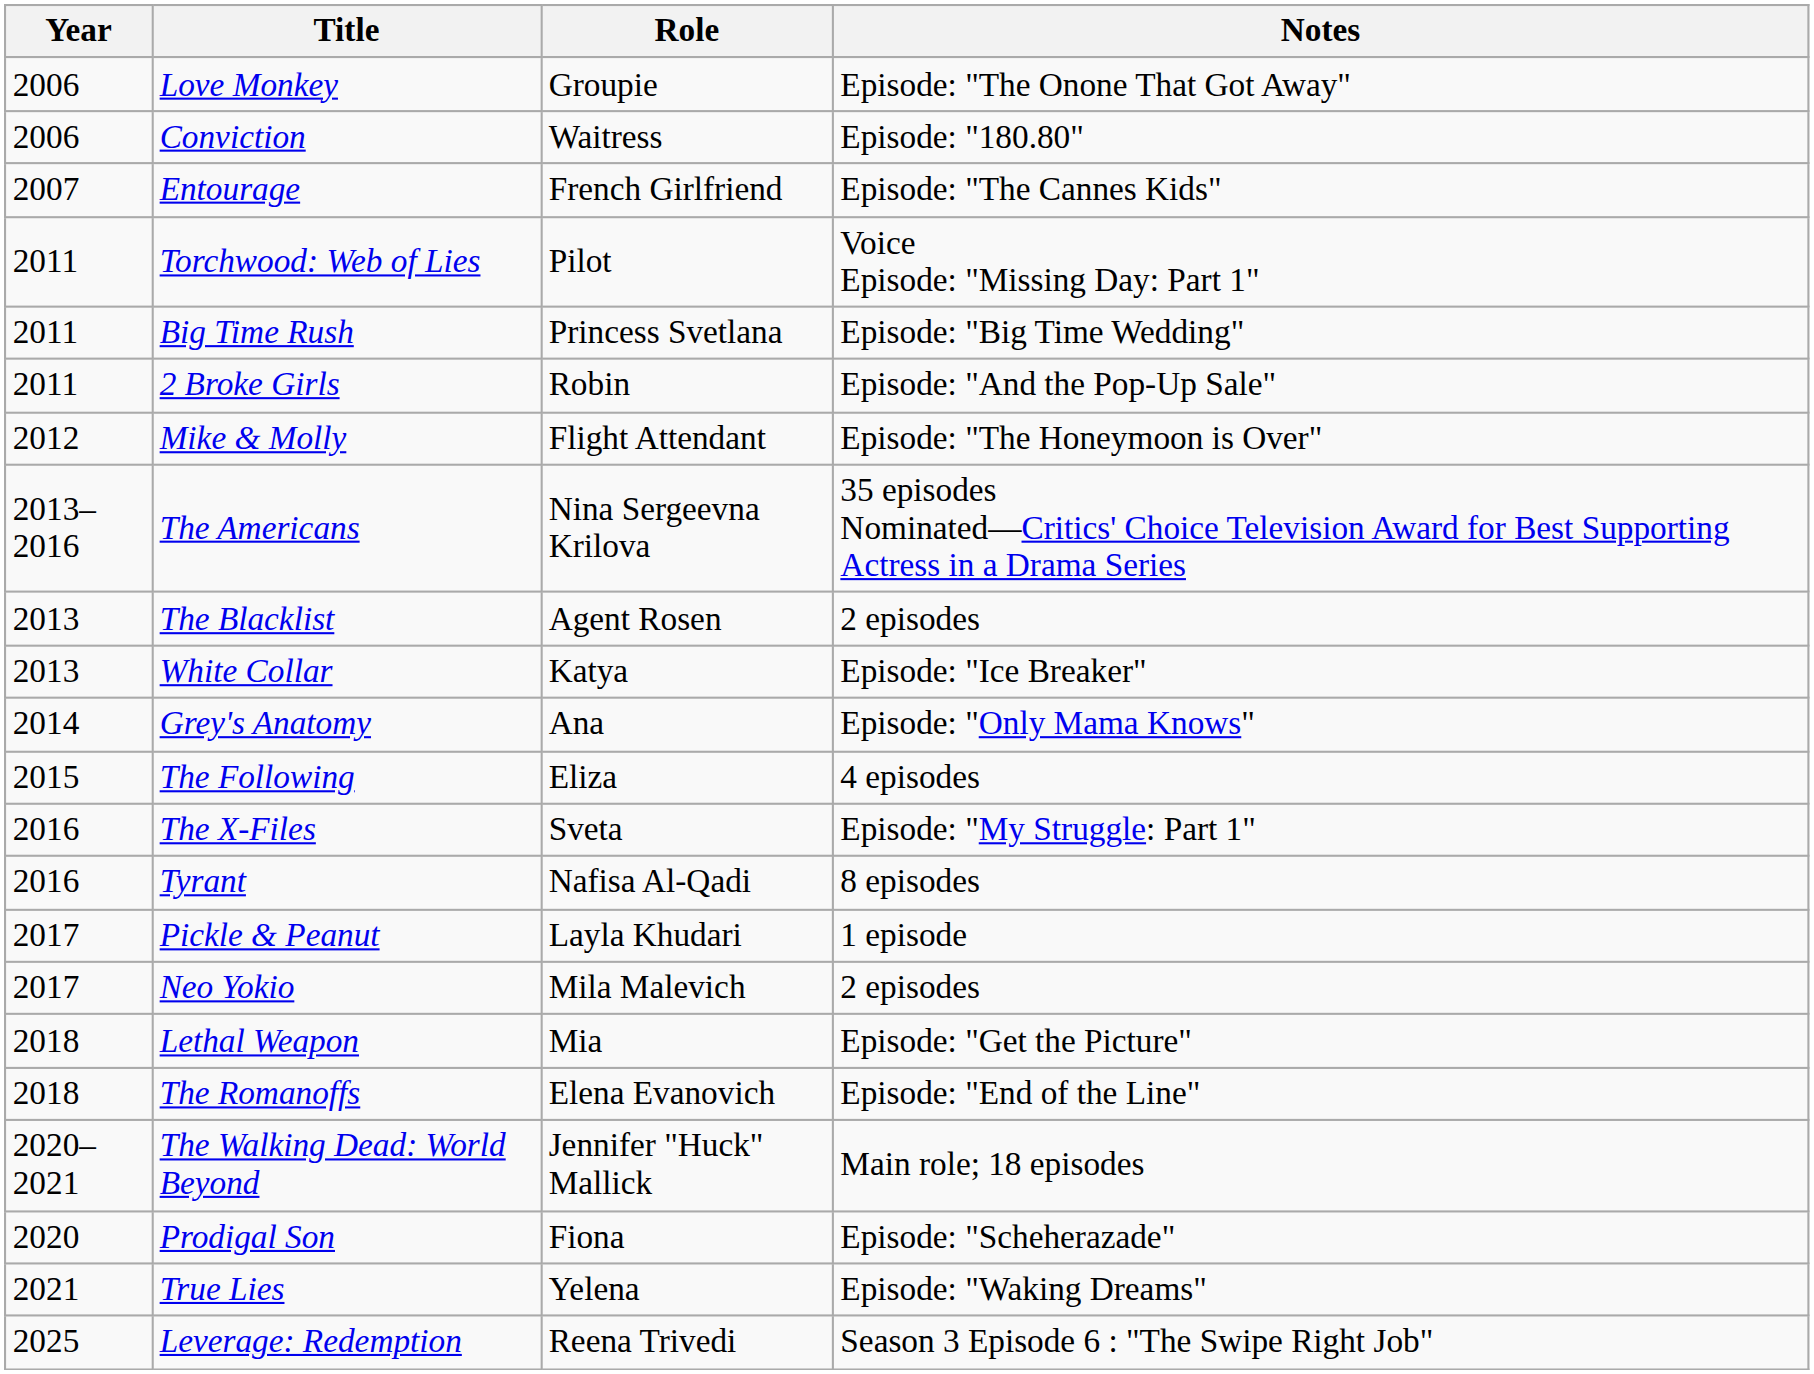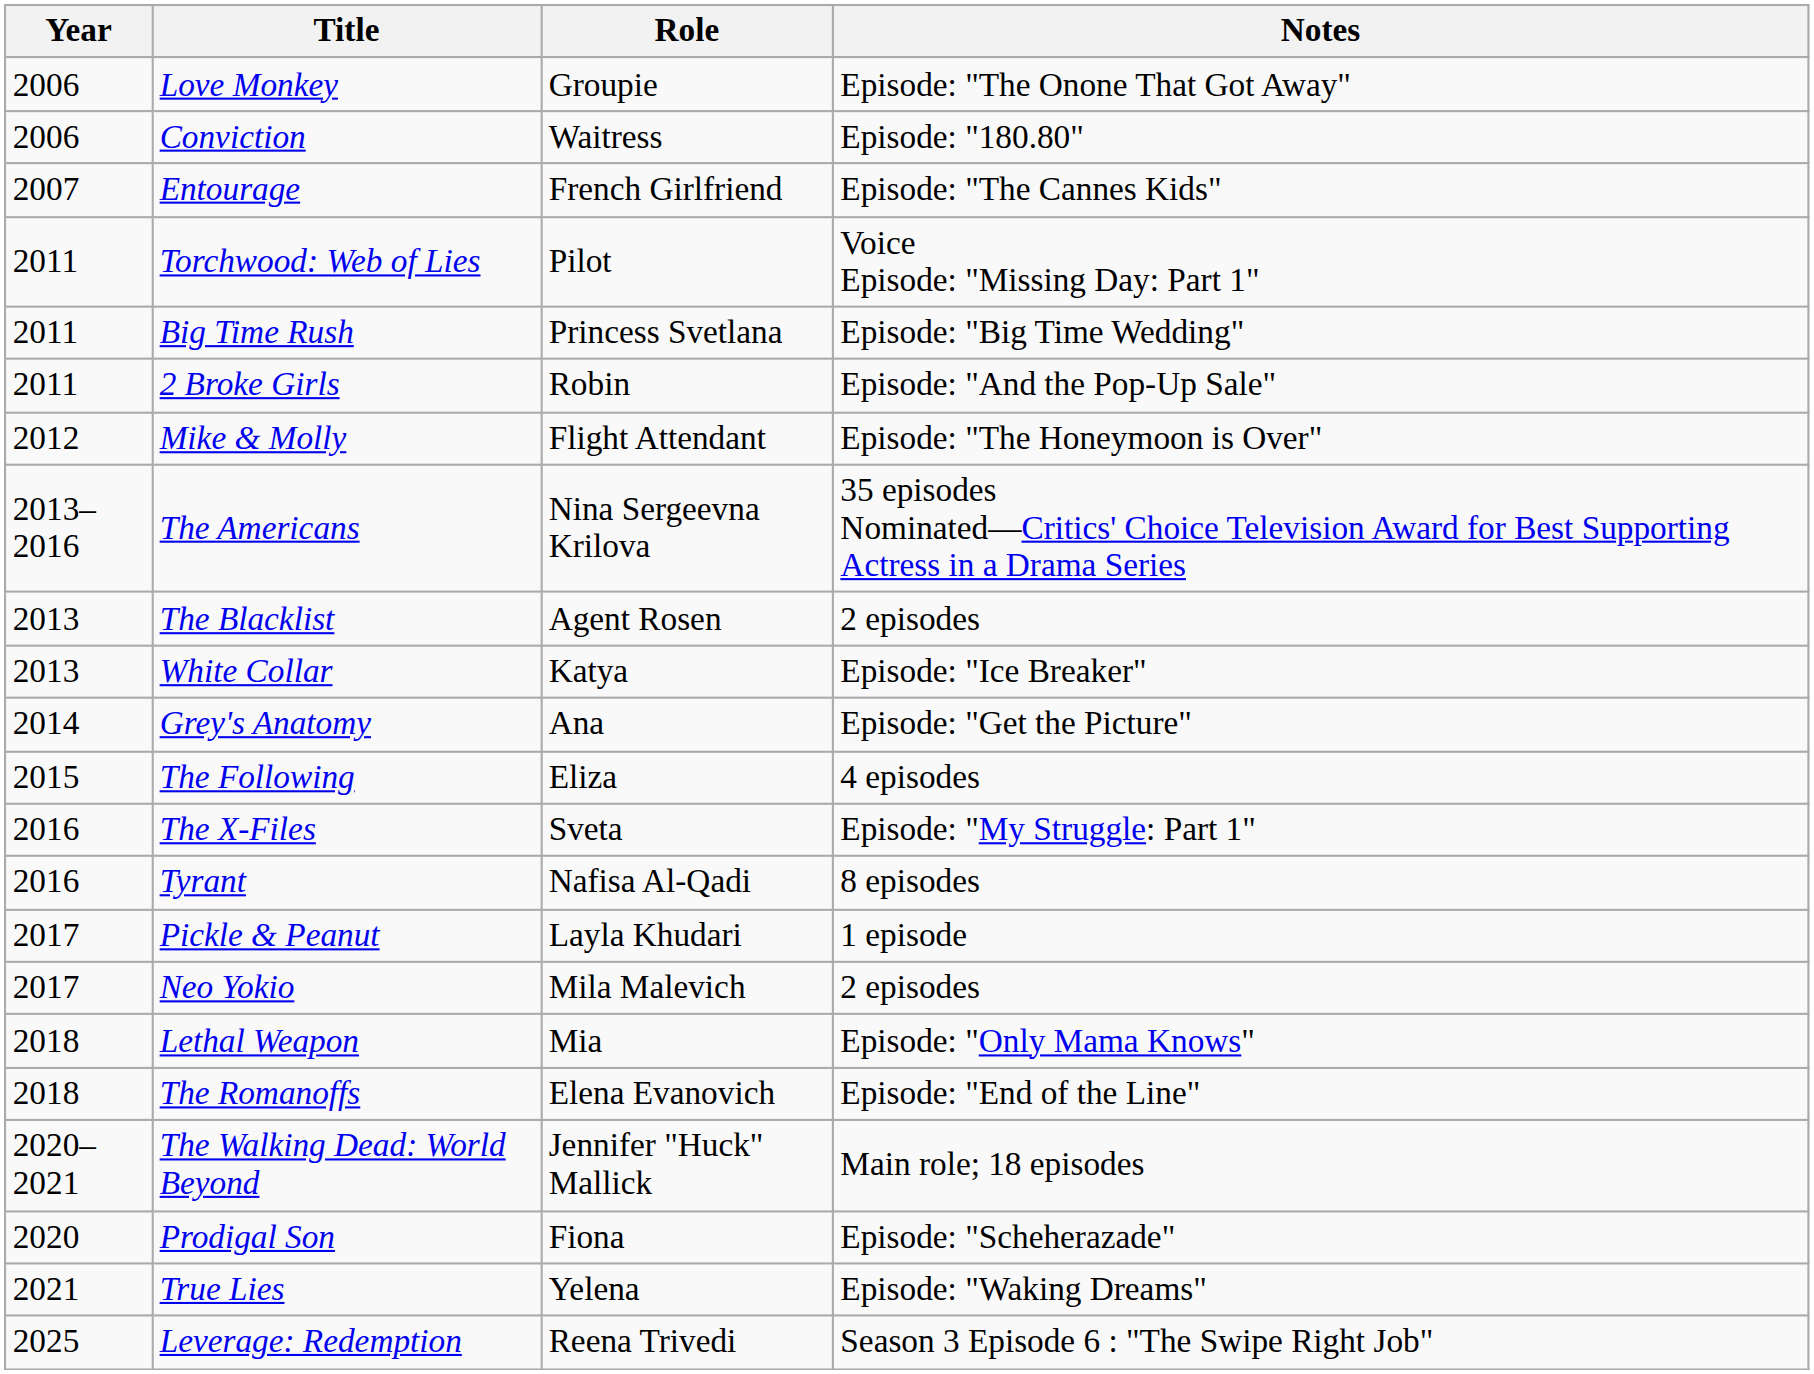 <table class="wikitable sortable">
 <tr>
 <th>Year</th>
 <th>Title</th>
 <th>Role</th>
 <th class="unsortable">Notes</th>
 </tr>
 <tr>
 <td>2006</td>
 <td><em><a href='#'>Love Monkey</a></em></td>
 <td>Groupie</td>
 <td>Episode: "The Onone That Got Away"</td>
 </tr>
 <tr>
 <td>2006</td>
 <td><em><a href='#'>Conviction</a></em></td>
 <td>Waitress</td>
 <td>Episode: "180.80"</td>
 </tr>
 <tr>
 <td>2007</td>
 <td><em><a href='#'>Entourage</a></em></td>
 <td>French Girlfriend</td>
 <td>Episode: "The Cannes Kids"</td>
 </tr>
 <tr>
 <td>2011</td>
 <td><em><a href='#'>Torchwood: Web of Lies</a></em></td>
 <td>Pilot</td>
 <td>Voice<br>Episode: "Missing Day: Part 1"</td>
 </tr>
 <tr>
 <td>2011</td>
 <td><em><a href='#'>Big Time Rush</a></em></td>
 <td>Princess Svetlana</td>
 <td>Episode: "Big Time Wedding"</td>
 </tr>
 <tr>
 <td>2011</td>
 <td><em><a href='#'>2 Broke Girls</a></em></td>
 <td>Robin</td>
 <td>Episode: "And the Pop-Up Sale"</td>
 </tr>
 <tr>
 <td>2012</td>
 <td><em><a href='#'>Mike & Molly</a></em></td>
 <td>Flight Attendant</td>
 <td>Episode: "The Honeymoon is Over"</td>
 </tr>
 <tr>
 <td>2013–2016</td>
 <td><em><a href='#'>The Americans</a></em></td>
 <td>Nina Sergeevna Krilova</td>
 <td>35 episodes<br>Nominated—<a href='#'>Critics' Choice Television Award for Best Supporting Actress in a Drama Series</a></td>
 </tr>
 <tr>
 <td>2013</td>
 <td><em><a href='#'>The Blacklist</a></em></td>
 <td>Agent Rosen</td>
 <td>2 episodes</td>
 </tr>
 <tr>
 <td>2013</td>
 <td><em><a href='#'>White Collar</a></em></td>
 <td>Katya</td>
 <td>Episode: "Ice Breaker"</td>
 </tr>
 <tr>
 <td>2014</td>
 <td><em><a href='#'>Grey's Anatomy</a></em></td>
 <td>Ana</td>
-<td>Episode: "<a href='#'>Only Mama Knows</a>"</td>
+<td>Episode: "Get the Picture"</td>
 </tr>
 <tr>
 <td>2015</td>
 <td><em><a href='#'>The Following</a></em></td>
 <td>Eliza</td>
 <td>4 episodes</td>
 </tr>
 <tr>
 <td>2016</td>
 <td><em><a href='#'>The X-Files</a></em></td>
 <td>Sveta</td>
 <td>Episode: "<a href='#'>My Struggle</a>: Part 1"</td>
 </tr>
 <tr>
 <td>2016</td>
 <td><em><a href='#'>Tyrant</a></em></td>
 <td>Nafisa Al-Qadi</td>
 <td>8 episodes</td>
 </tr>
 <tr>
 <td>2017</td>
 <td><em><a href='#'>Pickle & Peanut</a></em></td>
 <td>Layla Khudari</td>
 <td>1 episode</td>
 </tr>
 <tr>
 <td>2017</td>
 <td><em><a href='#'>Neo Yokio</a></em></td>
 <td>Mila Malevich</td>
 <td>2 episodes</td>
 </tr>
 <tr>
 <td>2018</td>
 <td><em><a href='#'>Lethal Weapon</a></em></td>
 <td>Mia</td>
-<td>Episode: "Get the Picture"</td>
+<td>Episode: "<a href='#'>Only Mama Knows</a>"</td>
 </tr>
 <tr>
 <td>2018</td>
 <td><em><a href='#'>The Romanoffs</a></em></td>
 <td>Elena Evanovich</td>
 <td>Episode: "End of the Line"</td>
 </tr>
 <tr>
 <td>2020–2021</td>
 <td><em><a href='#'>The Walking Dead: World Beyond</a></em></td>
 <td>Jennifer "Huck" Mallick</td>
 <td>Main role; 18 episodes</td>
 </tr>
 <tr>
 <td>2020</td>
 <td><em><a href='#'>Prodigal Son</a></em></td>
 <td>Fiona</td>
 <td>Episode: "Scheherazade"</td>
 </tr>
 <tr>
 <td>2021</td>
 <td><em><a href='#'>True Lies</a></em></td>
 <td>Yelena</td>
 <td>Episode: "Waking Dreams"</td>
 </tr>
 <tr>
 <td>2025</td>
 <td><em><a href='#'>Leverage: Redemption</a></em></td>
 <td>Reena Trivedi</td>
 <td>Season 3 Episode 6 : "The Swipe Right Job"</td>
 </tr>
 </table>
